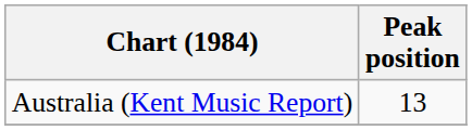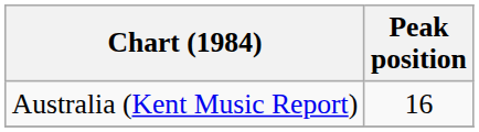 <table class="wikitable sortable">
 <tr>
 <th>Chart (1984)</th>
 <th>Peak<br>position</th>
 </tr>
 <tr>
 <td>Australia (<a href='#'>Kent Music Report</a>)</td>
-<td align="center">13</td>
+<td align="center">16</td>
 </tr>
 <tr>
 </tr>
 </table>
